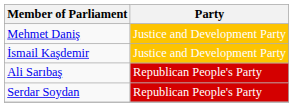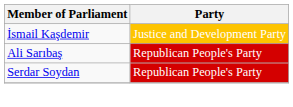 <table class="wikitable">
 <tr>
 <th>Member of Parliament</th>
 <th>Party</th>
-</tr>
-<tr>
-<td><a href='#'>Mehmet Daniş</a></td>
-<td style="background:#FDC400; color:white">Justice and Development Party</td>
 </tr>
 <tr>
 <td><a href='#'>İsmail Kaşdemir</a></td>
 <td style="background:#FDC400; color:white">Justice and Development Party</td>
 </tr>
 <tr>
 <td><a href='#'>Ali Sarıbaş</a></td>
 <td style="background:#D40000; color:white">Republican People's Party</td>
 </tr>
 <tr>
 <td><a href='#'>Serdar Soydan</a></td>
 <td style="background:#D40000; color:white">Republican People's Party</td>
 </tr>
 <tr>
 </tr>
 </table>
